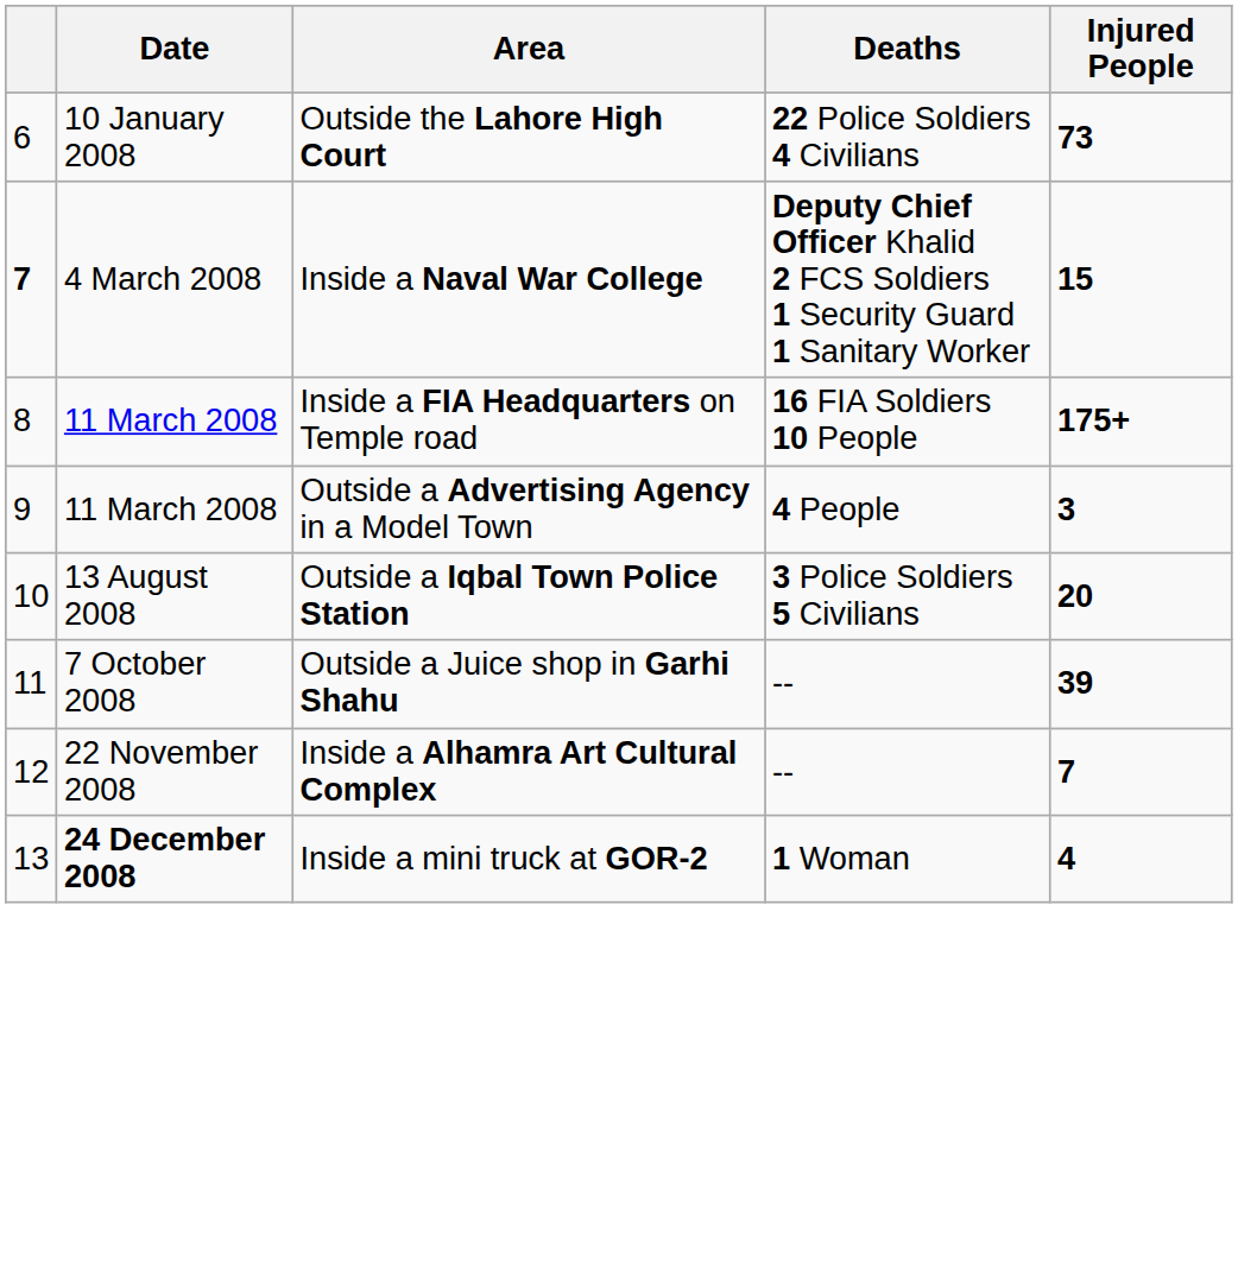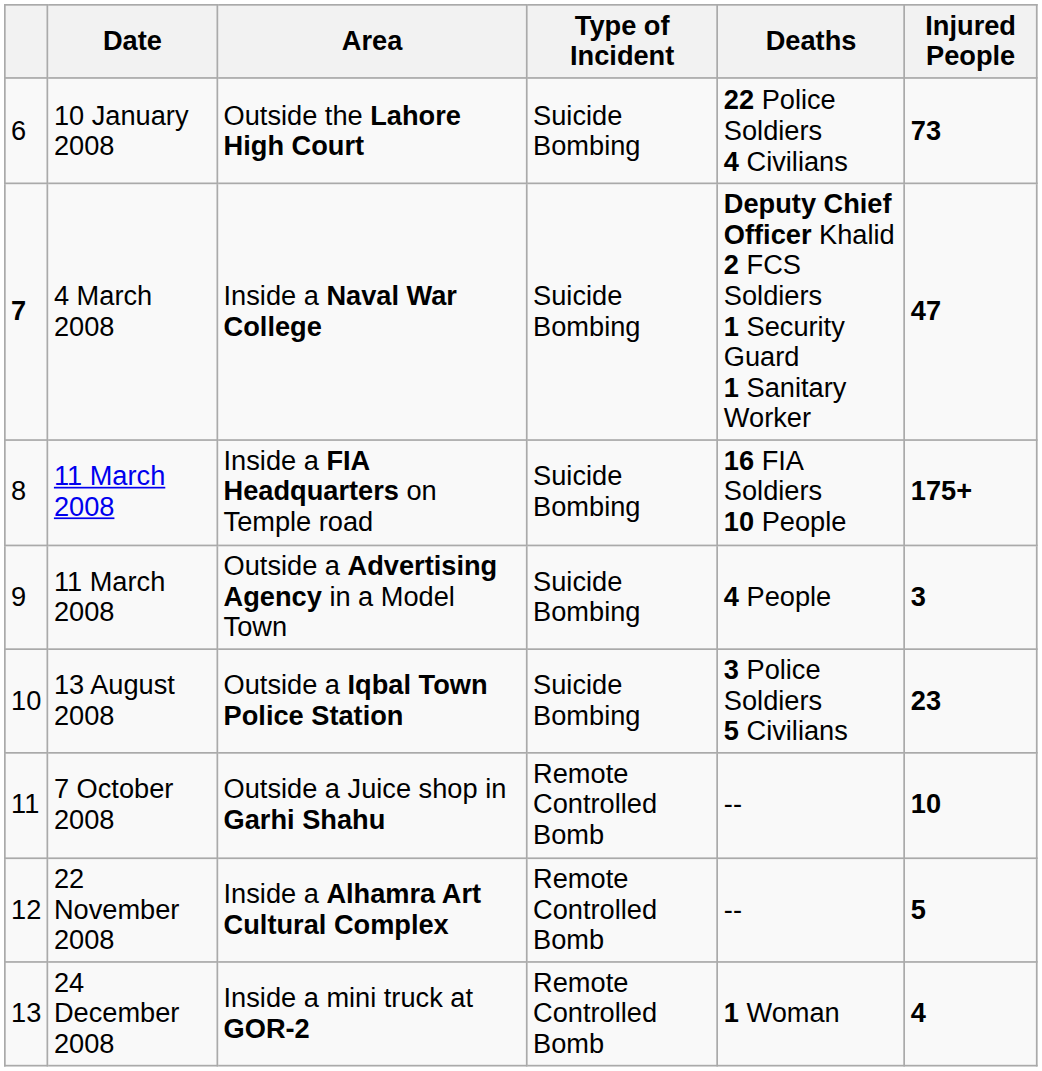 <table class="wikitable sortable">
 <tr>
 <th></th>
 <th>Date</th>
 <th>Area</th>
+<th>Type of Incident</th>
 <th>Deaths</th>
 <th>Injured People</th>
 </tr>
 <tr>
 <td>6</td>
 <td>10 January 2008 </td>
 <td>Outside the <strong>Lahore High Court</strong></td>
+<td>Suicide Bombing</td>
 <td><strong>22</strong> Police Soldiers <br><strong>4</strong> Civilians</td>
 <td><strong>73</strong></td>
 </tr>
 <tr>
 <td><strong>7</strong></td>
 <td>4 March 2008 </td>
 <td>Inside a <strong>Naval War College</strong></td>
+<td>Suicide Bombing</td>
 <td><strong>Deputy Chief Officer</strong> Khalid <br> <strong>2</strong> FCS Soldiers <br> <strong>1</strong> Security Guard <br> <strong>1</strong> Sanitary Worker</td>
-<td><strong>15</strong></td>
+<td><strong>47</strong></td>
 </tr>
 <tr>
 <td>8</td>
 <td><a href='#'>11 March 2008</a></td>
 <td>Inside a <strong>FIA Headquarters</strong> on Temple road</td>
+<td>Suicide Bombing</td>
 <td><strong>16</strong> FIA Soldiers <br> <strong>10</strong> People</td>
 <td><strong>175+</strong></td>
 </tr>
 <tr>
 <td>9</td>
 <td>11 March 2008 </td>
 <td>Outside a <strong>Advertising Agency</strong> in a Model Town</td>
+<td>Suicide Bombing</td>
 <td><strong>4</strong> People</td>
 <td><strong>3</strong></td>
 </tr>
 <tr>
 <td>10</td>
 <td>13 August 2008 </td>
 <td>Outside a <strong>Iqbal Town Police Station</strong></td>
+<td>Suicide Bombing</td>
 <td><strong>3</strong> Police Soldiers <br><strong>5</strong> Civilians</td>
-<td><strong>20</strong></td>
+<td><strong>23</strong></td>
 </tr>
 <tr>
 <td>11</td>
 <td>7 October 2008 </td>
 <td>Outside a Juice shop in <strong>Garhi Shahu</strong></td>
+<td>Remote Controlled Bomb</td>
 <td>--</td>
-<td><strong>39</strong></td>
+<td><strong>10</strong></td>
 </tr>
 <tr>
 <td>12</td>
 <td>22 November 2008 </td>
 <td>Inside a <strong>Alhamra Art Cultural Complex</strong></td>
+<td>Remote Controlled Bomb</td>
 <td>--</td>
-<td><strong>7</strong></td>
+<td><strong>5</strong></td>
 </tr>
 <tr>
 <td>13</td>
-<td><strong>24 December 2008 </strong></td>
+<td>24 December 2008 </td>
 <td>Inside a mini truck at <strong>GOR-2</strong></td>
+<td>Remote Controlled Bomb</td>
 <td><strong>1</strong> Woman</td>
 <td><strong>4</strong></td>
 </tr>
 </table>
